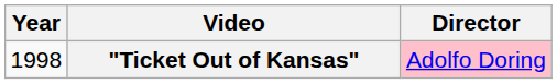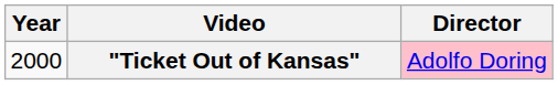 <table class="wikitable plainrowheaders">
 <tr>
 <th>Year</th>
 <th style="width:14em;">Video</th>
 <th>Director</th>
 </tr>
 <tr>
-<td>1998</td>
+<td>2000</td>
 <th scope="row">"Ticket Out of Kansas"</th>
 <td style="background: pink;"><a href='#'>Adolfo Doring</a></td>
 </tr>
 </table>
